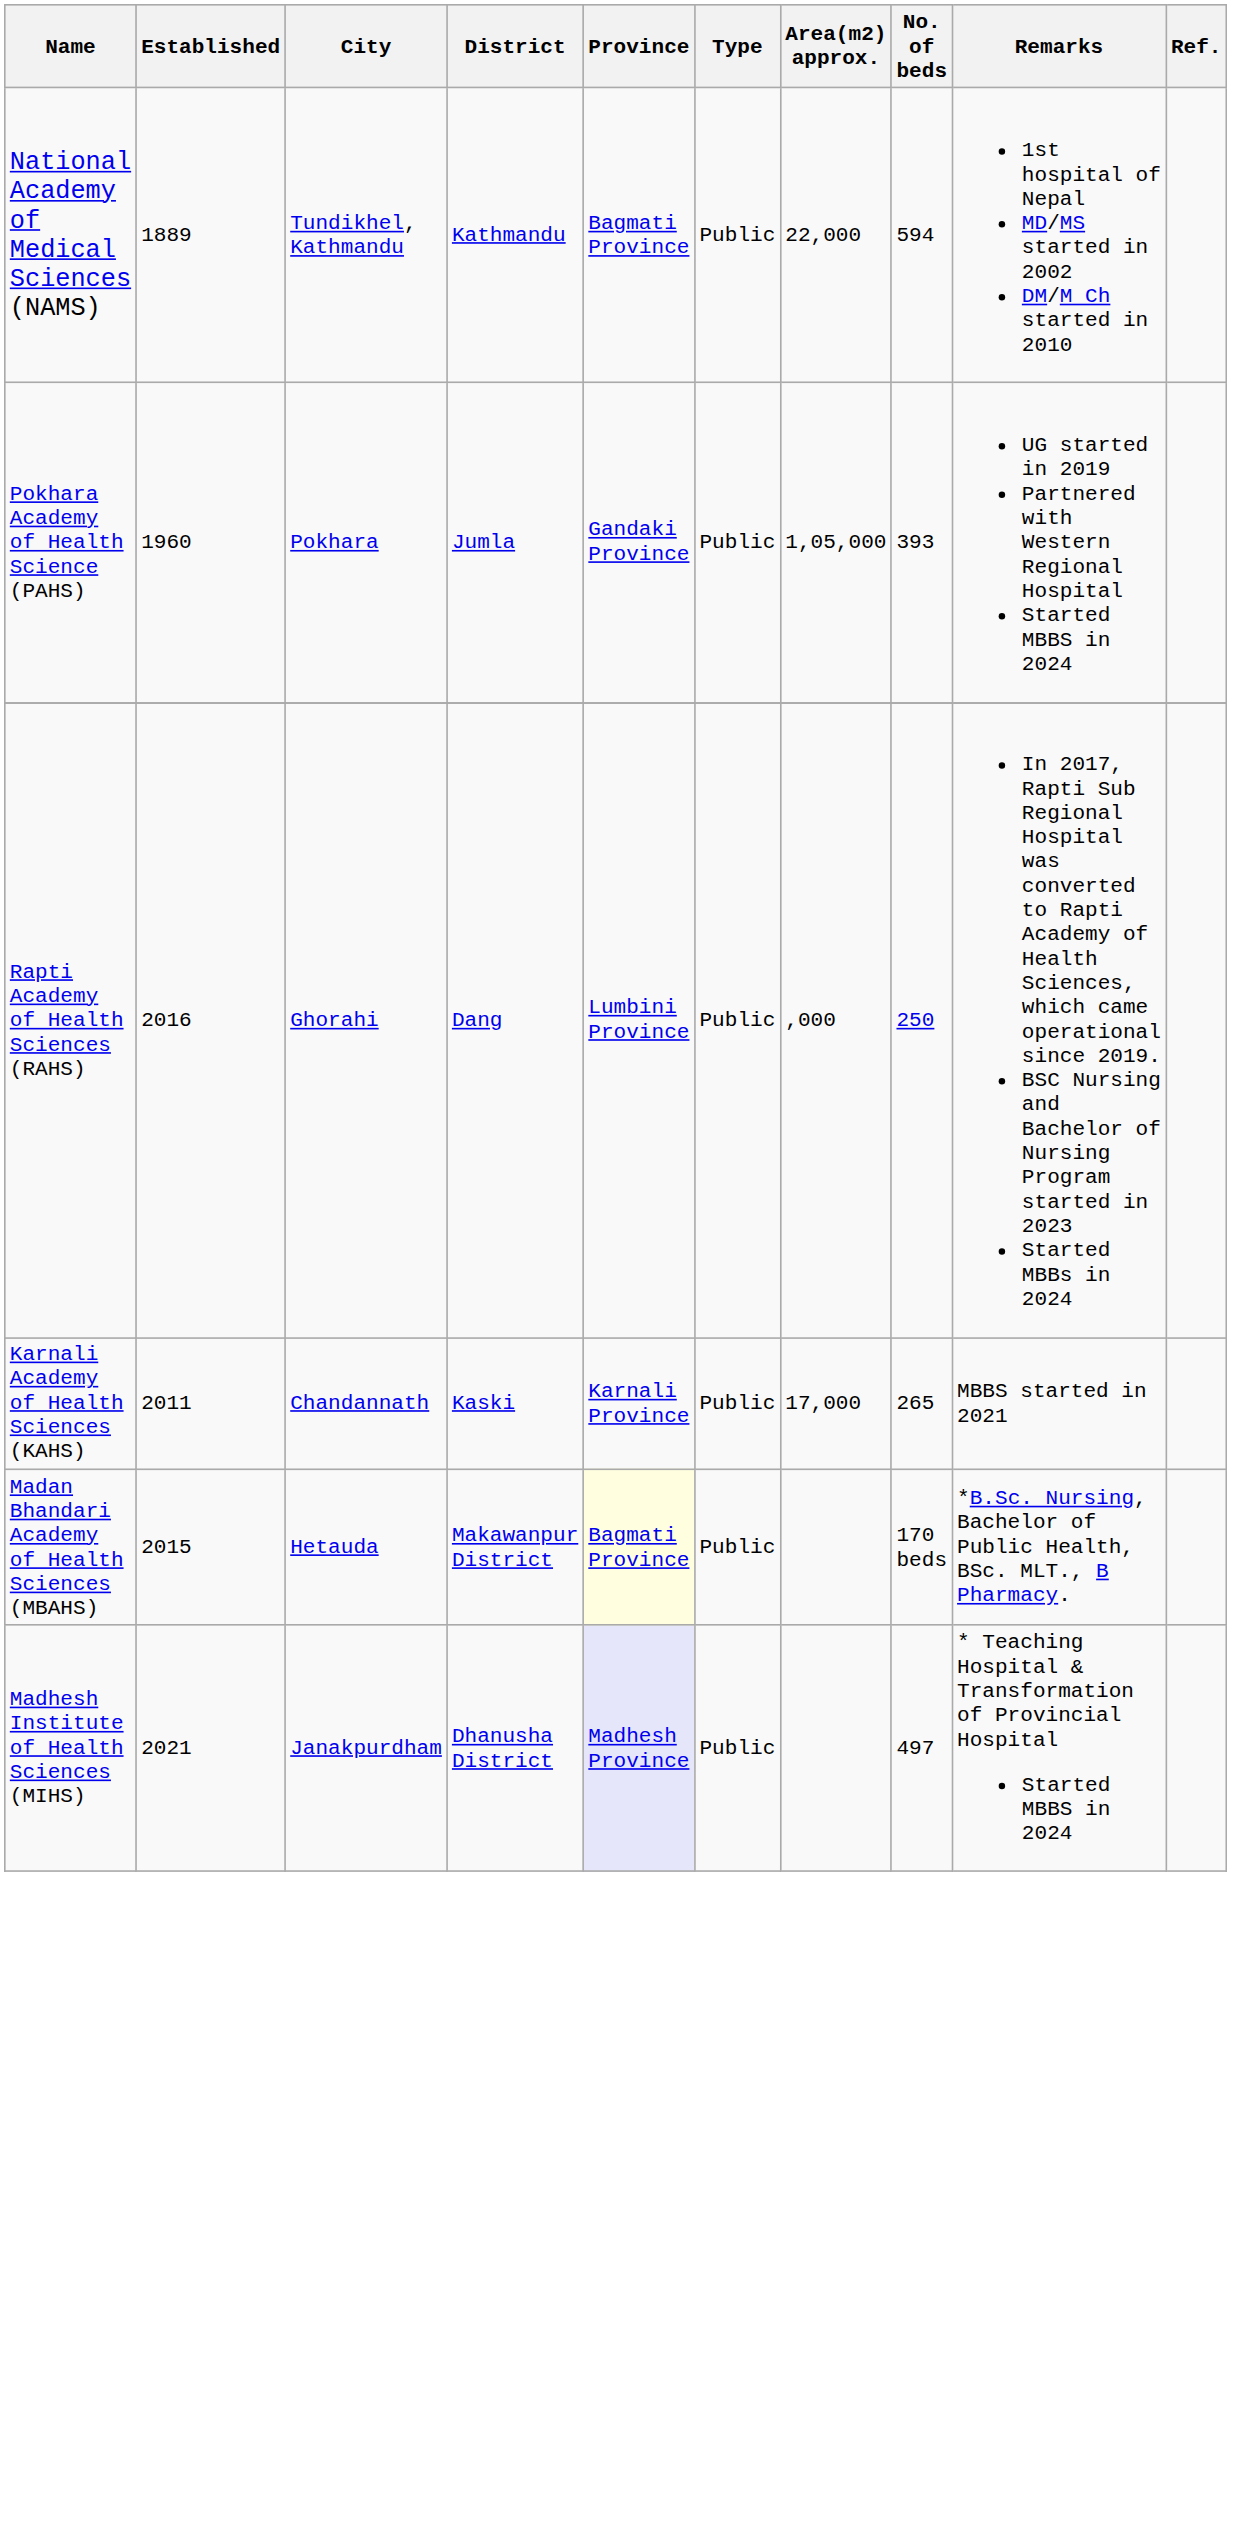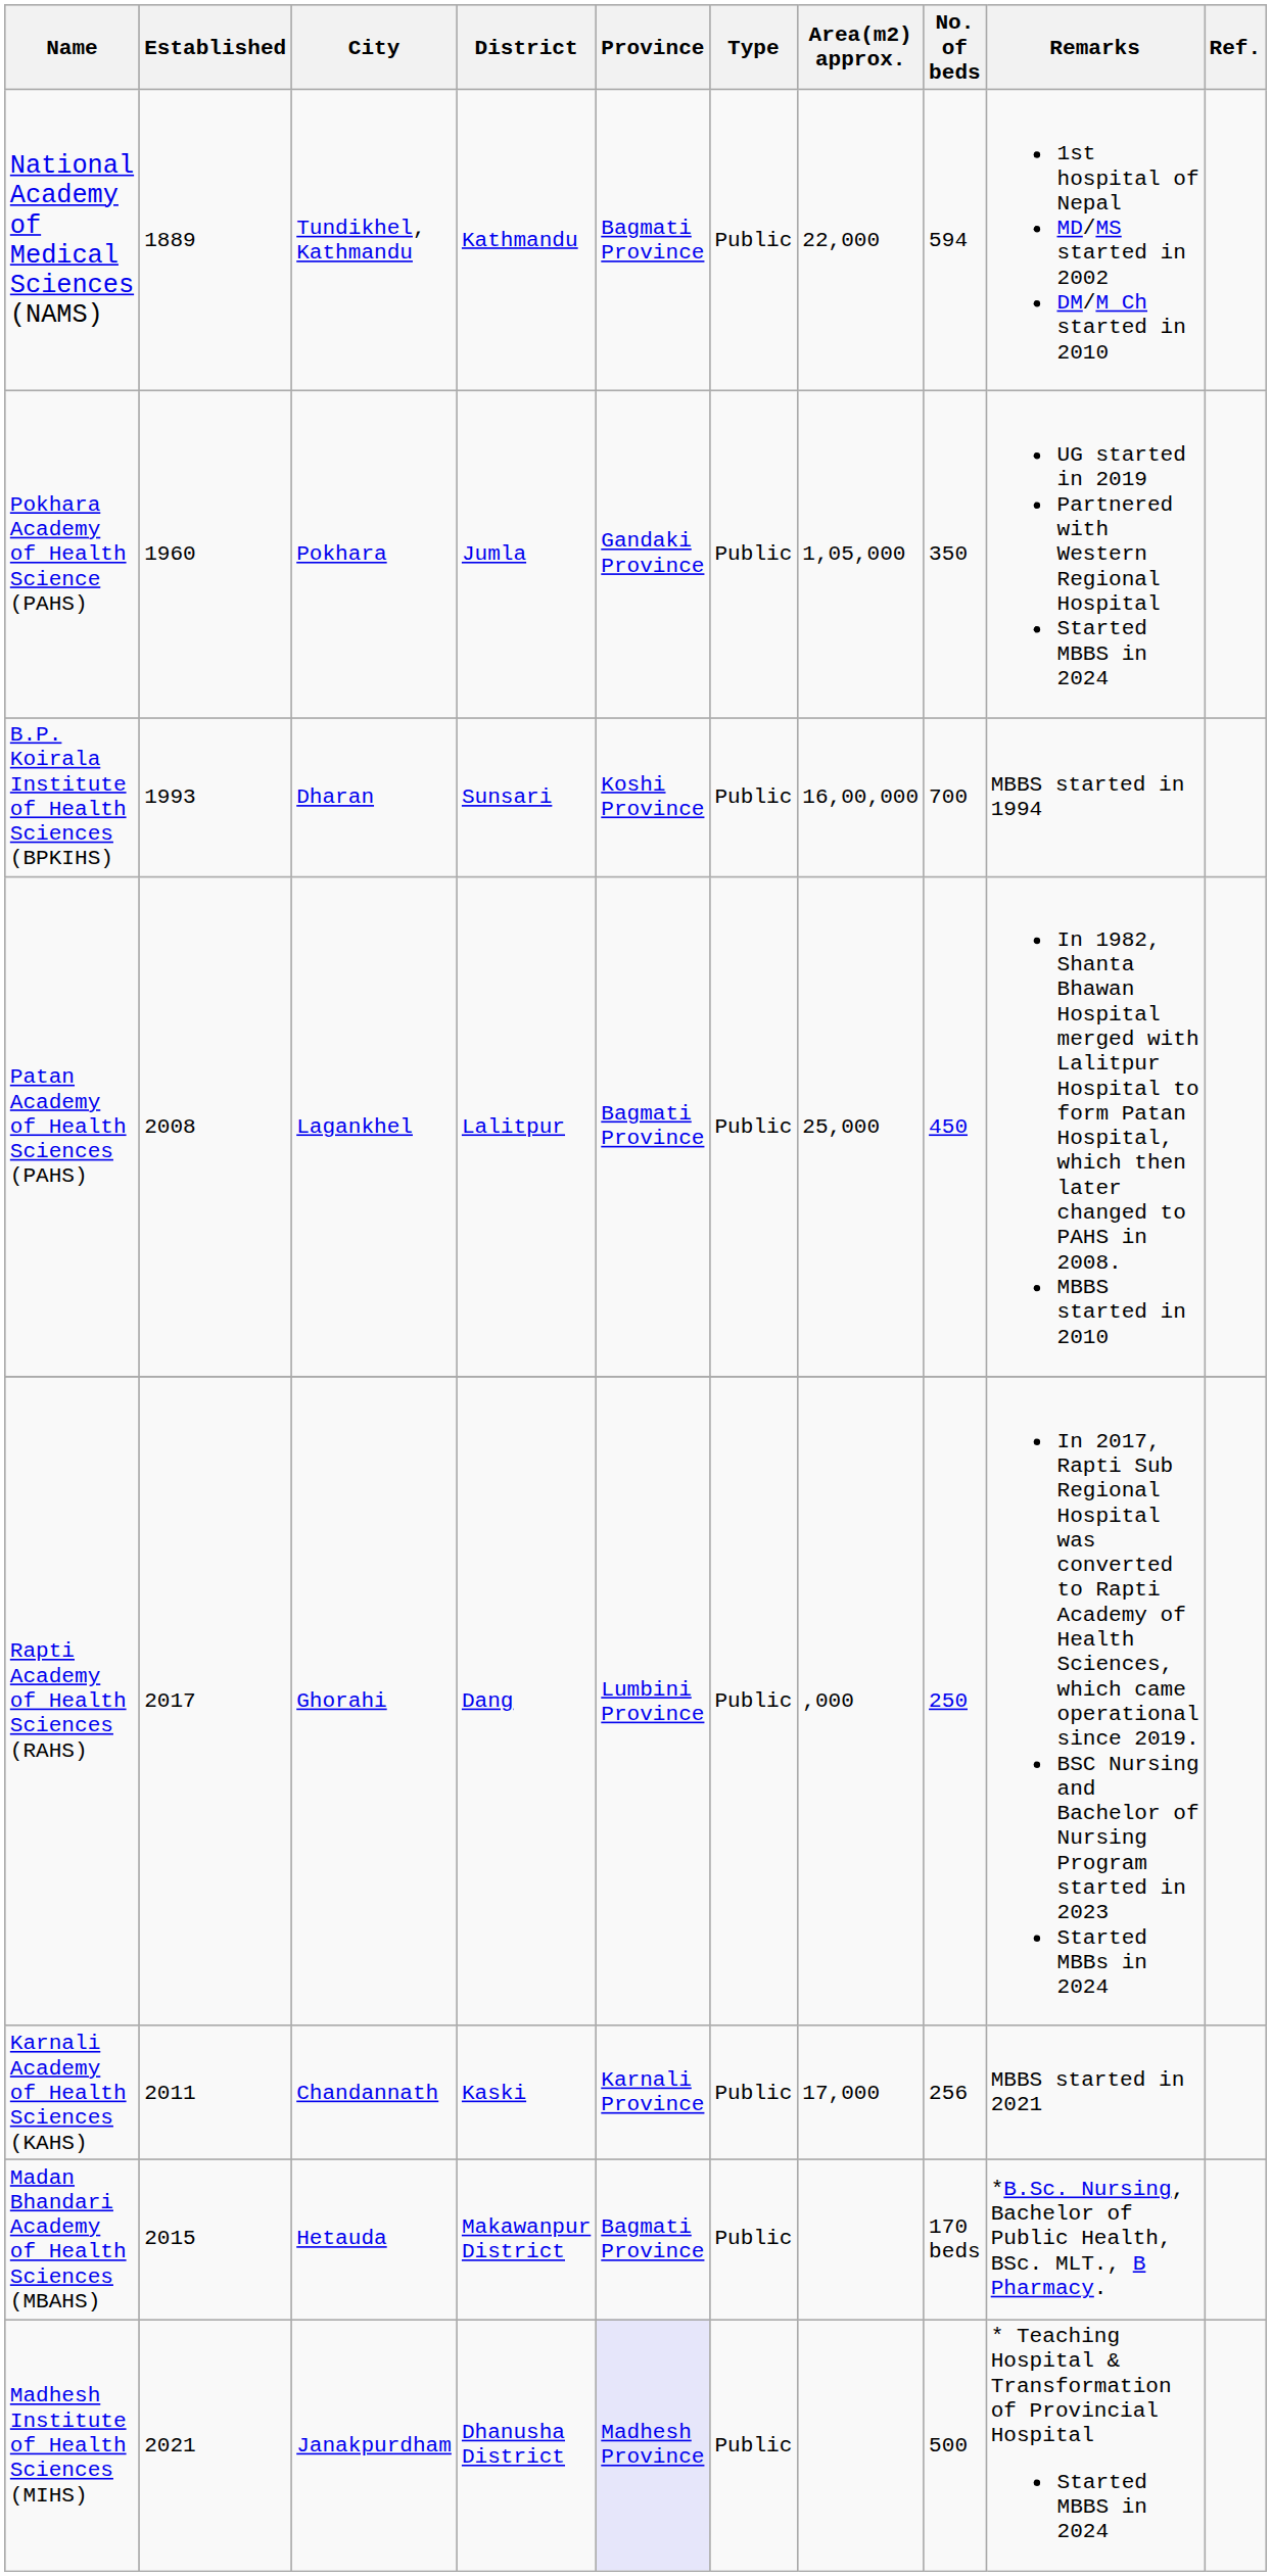 <table class="wikitable sortable mw-collapsible">
 <tr>
 <th>Name</th>
 <th>Established</th>
 <th>City</th>
 <th>District</th>
 <th>Province</th>
 <th>Type</th>
 <th>Area(m2) approx.</th>
 <th>No. of beds</th>
 <th>Remarks</th>
 <th>Ref.</th>
 </tr>
 <tr>
 <td><a href='#'><big>National Academy of Medical Sciences</big></a> <big>(NAMS)</big></td>
 <td>1889</td>
 <td><a href='#'>Tundikhel</a>, <a href='#'>Kathmandu</a></td>
 <td><a href='#'>Kathmandu</a></td>
 <td><a href='#'>Bagmati Province</a></td>
 <td>Public</td>
 <td>22,000</td>
 <td>594</td>
 <td><br><ul><li>1st hospital of Nepal</li><li><a href='#'>MD</a>/<a href='#'>MS</a> started in 2002</li><li><a href='#'>DM</a>/<a href='#'>M Ch</a> started in 2010</li></ul></td>
 <td></td>
 </tr>
 <tr>
 <td><a href='#'>Pokhara Academy of Health Science</a> (PAHS)</td>
 <td>1960</td>
 <td><a href='#'>Pokhara</a></td>
 <td><a href='#'>Jumla</a></td>
 <td><a href='#'>Gandaki Province</a></td>
 <td>Public</td>
 <td>1,05,000</td>
-<td>393</td>
+<td>350</td>
 <td><br><ul><li>UG started in 2019</li><li>Partnered with Western Regional Hospital</li><li>Started MBBS in 2024</li></ul></td>
+<td></td>
+</tr>
+<tr>
+<td><a href='#'>B.P. Koirala Institute of Health Sciences</a> (BPKIHS)</td>
+<td>1993</td>
+<td><a href='#'>Dharan</a></td>
+<td><a href='#'>Sunsari</a></td>
+<td><a href='#'>Koshi Province</a></td>
+<td>Public</td>
+<td>16,00,000</td>
+<td>700</td>
+<td>MBBS started in 1994</td>
+<td></td>
+</tr>
+<tr>
+<td><a href='#'>Patan Academy of Health Sciences</a> (PAHS)</td>
+<td>2008</td>
+<td><a href='#'>Lagankhel</a></td>
+<td><a href='#'>Lalitpur</a></td>
+<td><a href='#'>Bagmati Province</a></td>
+<td>Public</td>
+<td>25,000</td>
+<td><a href='#'>450</a></td>
+<td><br><ul><li>In 1982, Shanta Bhawan Hospital merged with Lalitpur Hospital to form Patan Hospital, which then later changed to PAHS in 2008.</li><li>MBBS started in 2010</li></ul></td>
 <td></td>
 </tr>
 <tr>
 </tr>
 <tr>
 <td><a href='#'>Rapti Academy of Health Sciences</a> (RAHS)</td>
-<td>2016</td>
+<td>2017</td>
 <td><a href='#'>Ghorahi</a></td>
 <td><a href='#'>Dang</a></td>
 <td><a href='#'>Lumbini Province</a></td>
 <td>Public</td>
 <td>,000</td>
 <td><a href='#'>250</a></td>
 <td><br><ul><li>In 2017, Rapti Sub Regional Hospital was converted to Rapti Academy of Health Sciences, which came operational since 2019.</li><li>BSC Nursing and Bachelor of Nursing Program started in 2023</li><li>Started MBBs in 2024</li></ul></td>
 <td></td>
 </tr>
 <tr>
 <td><a href='#'>Karnali Academy of Health Sciences</a> (KAHS)</td>
 <td>2011</td>
 <td><a href='#'>Chandannath</a></td>
 <td><a href='#'>Kaski</a></td>
 <td><a href='#'>Karnali Province</a></td>
 <td>Public</td>
 <td>17,000</td>
-<td>265</td>
+<td>256</td>
 <td>MBBS started in 2021</td>
 <td></td>
 </tr>
 <tr>
 <td><a href='#'>Madan Bhandari Academy of Health Sciences</a> (MBAHS)</td>
 <td>2015</td>
 <td><a href='#'>Hetauda</a></td>
 <td><a href='#'>Makawanpur District</a></td>
-<td style="background: lightyellow;"><a href='#'>Bagmati Province</a></td>
+<td><a href='#'>Bagmati Province</a></td>
 <td>Public</td>
 <td></td>
 <td>170 beds</td>
 <td>*<a href='#'>B.Sc. Nursing</a>, Bachelor of Public Health, BSc. MLT., <a href='#'>B Pharmacy</a>.</td>
 <td></td>
 </tr>
 <tr>
 <td><a href='#'>Madhesh Institute of Health Sciences</a> (MIHS)</td>
 <td>2021</td>
 <td><a href='#'>Janakpurdham</a></td>
 <td><a href='#'>Dhanusha District</a></td>
 <td style="background: lavender;"><a href='#'>Madhesh Province</a></td>
 <td>Public</td>
 <td></td>
-<td>497</td>
+<td>500</td>
 <td>*  Teaching Hospital & Transformation of Provincial Hospital<br><ul><li>Started MBBS in 2024</li></ul></td>
 <td></td>
 </tr>
 </table>
